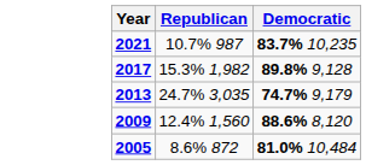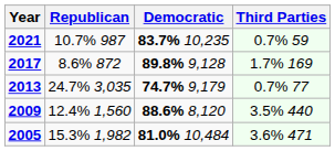 <table class="wikitable" style="float:right; font-size:95%;">
 <tr bgcolor=lightgrey>
 <th>Year</th>
 <th><a href='#'>Republican</a></th>
 <th><a href='#'>Democratic</a></th>
+<th><a href='#'>Third Parties</a></th>
 </tr>
 <tr>
 <td style="text-align:center;" ><strong><a href='#'>2021</a></strong></td>
 <td style="text-align:center;" >10.7% <em>987</em></td>
 <td style="text-align:center;" ><strong>83.7%</strong> <em>10,235</em></td>
+<td style="text-align:center; background:honeyDew;">0.7% <em>59</em></td>
 </tr>
 <tr>
 <td style="text-align:center;" ><strong><a href='#'>2017</a></strong></td>
-<td style="text-align:center;" >15.3% <em>1,982</em></td>
+<td style="text-align:center;" >8.6% <em>872</em></td>
 <td style="text-align:center;" ><strong>89.8%</strong> <em>9,128</em></td>
+<td style="text-align:center; background:honeyDew;">1.7% <em>169</em></td>
 </tr>
 <tr>
 <td style="text-align:center;" ><strong><a href='#'>2013</a></strong></td>
 <td style="text-align:center;" >24.7% <em>3,035</em></td>
 <td style="text-align:center;" ><strong>74.7%</strong> <em>9,179</em></td>
+<td style="text-align:center; background:honeyDew;">0.7% <em>77</em></td>
 </tr>
 <tr>
 <td style="text-align:center;" ><strong><a href='#'>2009</a></strong></td>
 <td style="text-align:center;" >12.4% <em>1,560</em></td>
 <td style="text-align:center;" ><strong>88.6%</strong> <em>8,120</em></td>
+<td style="text-align:center; background:honeyDew;">3.5% <em>440</em></td>
 </tr>
 <tr>
 <td style="text-align:center;" ><strong><a href='#'>2005</a></strong></td>
-<td style="text-align:center;" >8.6% <em>872</em></td>
+<td style="text-align:center;" >15.3% <em>1,982</em></td>
 <td style="text-align:center;" ><strong>81.0%</strong> <em>10,484</em></td>
+<td style="text-align:center; background:honeyDew;">3.6% <em>471</em></td>
 </tr>
 </table>
